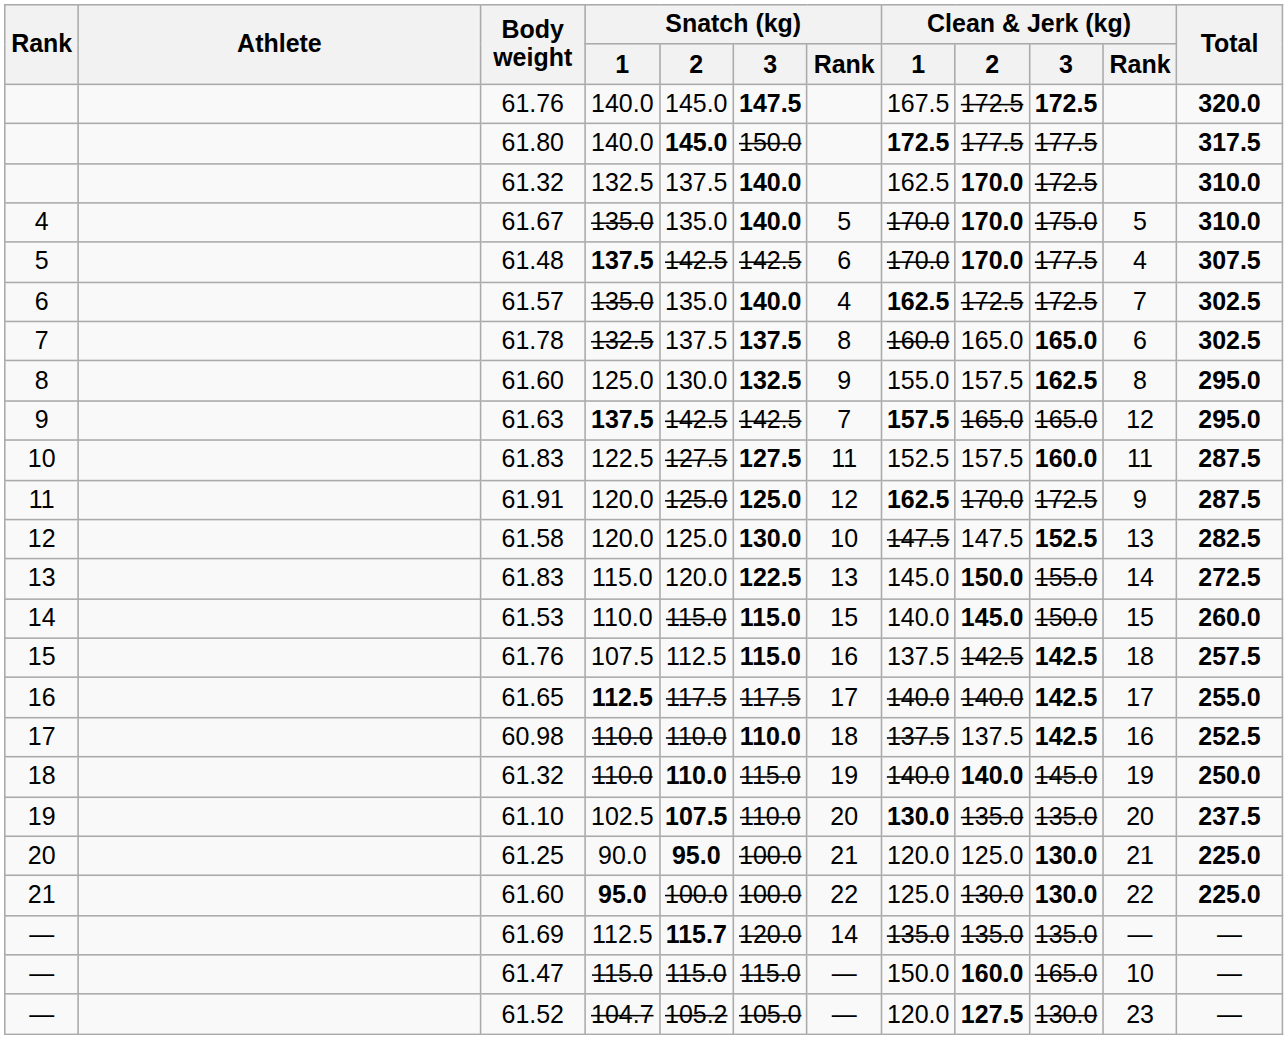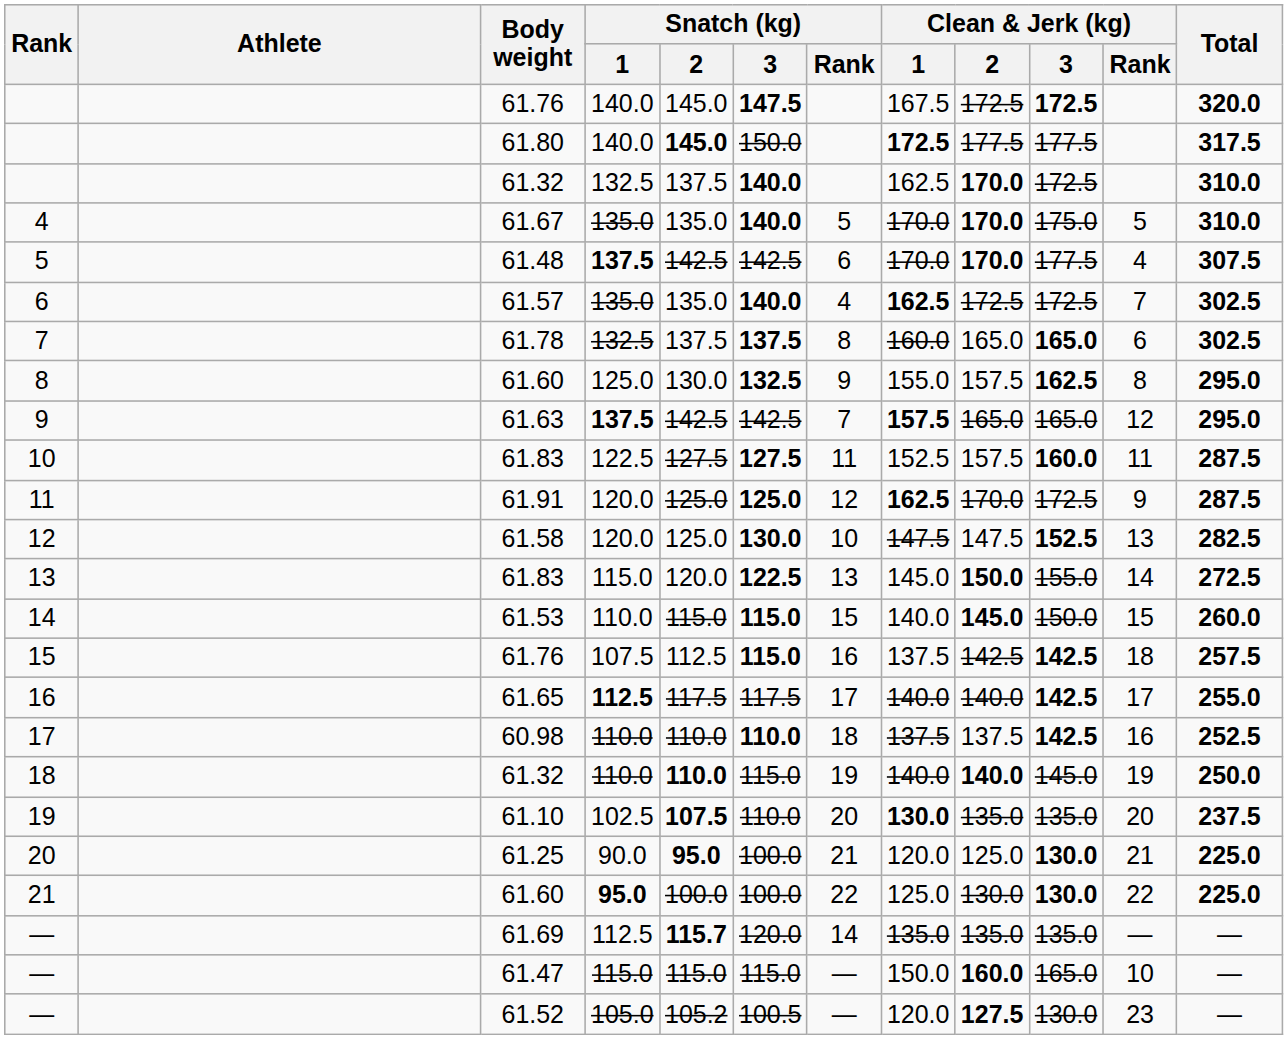 <table class = "wikitable" style="text-align:center;">
 <tr>
 <th rowspan=2 width=40>Rank</th>
 <th rowspan=2 width=250>Athlete</th>
 <th rowspan=2 width=60>Body weight</th>
 <th colspan=4>Snatch (kg)</th>
 <th colspan=4>Clean & Jerk (kg)</th>
 <th rowspan=2 width=60>Total</th>
 </tr>
 <tr>
 <th width=40>1</th>
 <th width=40>2</th>
 <th width=40>3</th>
 <th width=40>Rank</th>
 <th width=40>1</th>
 <th width=40>2</th>
 <th width=40>3</th>
 <th width=40>Rank</th>
 </tr>
 <tr>
 <td></td>
 <td align=left></td>
 <td>61.76</td>
 <td>140.0</td>
 <td>145.0</td>
 <td><strong>147.5</strong></td>
 <td></td>
 <td>167.5</td>
 <td><s>172.5 </s></td>
 <td><strong>172.5</strong></td>
 <td></td>
 <td><strong>320.0  </strong></td>
 </tr>
 <tr>
 <td></td>
 <td align=left></td>
 <td>61.80</td>
 <td>140.0</td>
 <td><strong>145.0</strong></td>
 <td><s>150.0 </s></td>
 <td></td>
 <td><strong>172.5</strong></td>
 <td><s>177.5 </s></td>
 <td><s>177.5 </s></td>
 <td></td>
 <td><strong>317.5  </strong></td>
 </tr>
 <tr>
 <td></td>
 <td align=left></td>
 <td>61.32</td>
 <td>132.5</td>
 <td>137.5</td>
 <td><strong>140.0</strong></td>
 <td></td>
 <td>162.5</td>
 <td><strong>170.0</strong></td>
 <td><s>172.5 </s></td>
 <td></td>
 <td><strong>310.0  </strong></td>
 </tr>
 <tr>
 <td>4</td>
 <td align=left></td>
 <td>61.67</td>
 <td><s>135.0 </s></td>
 <td>135.0</td>
 <td><strong>140.0</strong></td>
 <td>5</td>
 <td><s>170.0 </s></td>
 <td><strong>170.0</strong></td>
 <td><s>175.0 </s></td>
 <td>5</td>
 <td><strong>310.0  </strong></td>
 </tr>
 <tr>
 <td>5</td>
 <td align=left></td>
 <td>61.48</td>
 <td><strong>137.5</strong></td>
 <td><s>142.5 </s></td>
 <td><s>142.5 </s></td>
 <td>6</td>
 <td><s>170.0 </s></td>
 <td><strong>170.0</strong></td>
 <td><s>177.5 </s></td>
 <td>4</td>
 <td><strong>307.5  </strong></td>
 </tr>
 <tr>
 <td>6</td>
 <td align=left></td>
 <td>61.57</td>
 <td><s>135.0 </s></td>
 <td>135.0</td>
 <td><strong>140.0</strong></td>
 <td>4</td>
 <td><strong>162.5</strong></td>
 <td><s>172.5 </s></td>
 <td><s>172.5 </s></td>
 <td>7</td>
 <td><strong>302.5  </strong></td>
 </tr>
 <tr>
 <td>7</td>
 <td align=left></td>
 <td>61.78</td>
 <td><s>132.5 </s></td>
 <td>137.5</td>
 <td><strong>137.5</strong></td>
 <td>8</td>
 <td><s>160.0 </s></td>
 <td>165.0</td>
 <td><strong>165.0</strong></td>
 <td>6</td>
 <td><strong>302.5  </strong></td>
 </tr>
 <tr>
 <td>8</td>
 <td align=left></td>
 <td>61.60</td>
 <td>125.0</td>
 <td>130.0</td>
 <td><strong>132.5</strong></td>
 <td>9</td>
 <td>155.0</td>
 <td>157.5</td>
 <td><strong>162.5</strong></td>
 <td>8</td>
 <td><strong>295.0  </strong></td>
 </tr>
 <tr>
 <td>9</td>
 <td align=left></td>
 <td>61.63</td>
 <td><strong>137.5</strong></td>
 <td><s>142.5 </s></td>
 <td><s>142.5 </s></td>
 <td>7</td>
 <td><strong>157.5</strong></td>
 <td><s>165.0 </s></td>
 <td><s>165.0 </s></td>
 <td>12</td>
 <td><strong>295.0  </strong></td>
 </tr>
 <tr>
 <td>10</td>
 <td align=left></td>
 <td>61.83</td>
 <td>122.5</td>
 <td><s>127.5 </s></td>
 <td><strong>127.5</strong></td>
 <td>11</td>
 <td>152.5</td>
 <td>157.5</td>
 <td><strong>160.0</strong></td>
 <td>11</td>
 <td><strong>287.5  </strong></td>
 </tr>
 <tr>
 <td>11</td>
 <td align=left></td>
 <td>61.91</td>
 <td>120.0</td>
 <td><s>125.0 </s></td>
 <td><strong>125.0</strong></td>
 <td>12</td>
 <td><strong>162.5</strong></td>
 <td><s>170.0 </s></td>
 <td><s>172.5 </s></td>
 <td>9</td>
 <td><strong>287.5  </strong></td>
 </tr>
 <tr>
 <td>12</td>
 <td align=left></td>
 <td>61.58</td>
 <td>120.0</td>
 <td>125.0</td>
 <td><strong>130.0</strong></td>
 <td>10</td>
 <td><s>147.5 </s></td>
 <td>147.5</td>
 <td><strong>152.5</strong></td>
 <td>13</td>
 <td><strong>282.5  </strong></td>
 </tr>
 <tr>
 <td>13</td>
 <td align=left></td>
 <td>61.83</td>
 <td>115.0</td>
 <td>120.0</td>
 <td><strong>122.5</strong></td>
 <td>13</td>
 <td>145.0</td>
 <td><strong>150.0</strong></td>
 <td><s>155.0 </s></td>
 <td>14</td>
 <td><strong>272.5  </strong></td>
 </tr>
 <tr>
 <td>14</td>
 <td align=left></td>
 <td>61.53</td>
 <td>110.0</td>
 <td><s>115.0 </s></td>
 <td><strong>115.0</strong></td>
 <td>15</td>
 <td>140.0</td>
 <td><strong>145.0</strong></td>
 <td><s>150.0 </s></td>
 <td>15</td>
 <td><strong>260.0  </strong></td>
 </tr>
 <tr>
 <td>15</td>
 <td align=left></td>
 <td>61.76</td>
 <td>107.5</td>
 <td>112.5</td>
 <td><strong>115.0</strong></td>
 <td>16</td>
 <td>137.5</td>
 <td><s>142.5 </s></td>
 <td><strong>142.5</strong></td>
 <td>18</td>
 <td><strong>257.5  </strong></td>
 </tr>
 <tr>
 <td>16</td>
 <td align=left></td>
 <td>61.65</td>
 <td><strong>112.5</strong></td>
 <td><s>117.5 </s></td>
 <td><s>117.5 </s></td>
 <td>17</td>
 <td><s>140.0 </s></td>
 <td><s>140.0 </s></td>
 <td><strong>142.5</strong></td>
 <td>17</td>
 <td><strong>255.0  </strong></td>
 </tr>
 <tr>
 <td>17</td>
 <td align=left></td>
 <td>60.98</td>
 <td><s>110.0 </s></td>
 <td><s>110.0 </s></td>
 <td><strong>110.0</strong></td>
 <td>18</td>
 <td><s>137.5 </s></td>
 <td>137.5</td>
 <td><strong>142.5</strong></td>
 <td>16</td>
 <td><strong>252.5  </strong></td>
 </tr>
 <tr>
 <td>18</td>
 <td align=left></td>
 <td>61.32</td>
 <td><s>110.0 </s></td>
 <td><strong>110.0</strong></td>
 <td><s>115.0 </s></td>
 <td>19</td>
 <td><s>140.0 </s></td>
 <td><strong>140.0</strong></td>
 <td><s>145.0 </s></td>
 <td>19</td>
 <td><strong>250.0  </strong></td>
 </tr>
 <tr>
 <td>19</td>
 <td align=left></td>
 <td>61.10</td>
 <td>102.5</td>
 <td><strong>107.5</strong></td>
 <td><s>110.0 </s></td>
 <td>20</td>
 <td><strong>130.0</strong></td>
 <td><s>135.0 </s></td>
 <td><s>135.0 </s></td>
 <td>20</td>
 <td><strong>237.5  </strong></td>
 </tr>
 <tr>
 <td>20</td>
 <td align=left></td>
 <td>61.25</td>
 <td>90.0</td>
 <td><strong>95.0</strong></td>
 <td><s>100.0 </s></td>
 <td>21</td>
 <td>120.0</td>
 <td>125.0</td>
 <td><strong>130.0</strong></td>
 <td>21</td>
 <td><strong>225.0  </strong></td>
 </tr>
 <tr>
 <td>21</td>
 <td align=left></td>
 <td>61.60</td>
 <td><strong>95.0</strong></td>
 <td><s>100.0 </s></td>
 <td><s>100.0 </s></td>
 <td>22</td>
 <td>125.0</td>
 <td><s>130.0 </s></td>
 <td><strong>130.0</strong></td>
 <td>22</td>
 <td><strong>225.0  </strong></td>
 </tr>
 <tr>
 <td>—</td>
 <td align=left></td>
 <td>61.69</td>
 <td>112.5</td>
 <td><strong>115.7</strong></td>
 <td><s>120.0 </s></td>
 <td>14</td>
 <td><s>135.0 </s></td>
 <td><s>135.0 </s></td>
 <td><s>135.0 </s></td>
 <td>—</td>
 <td>—</td>
 </tr>
 <tr>
 <td>—</td>
 <td align=left></td>
 <td>61.47</td>
 <td><s>115.0 </s></td>
 <td><s>115.0 </s></td>
 <td><s>115.0 </s></td>
 <td>—</td>
 <td>150.0</td>
 <td><strong>160.0</strong></td>
 <td><s>165.0 </s></td>
 <td>10</td>
 <td>—</td>
 </tr>
 <tr>
 <td>—</td>
 <td align=left></td>
 <td>61.52</td>
-<td><s>104.7 </s></td>
+<td><s>105.0 </s></td>
 <td><s>105.2 </s></td>
-<td><s>105.0 </s></td>
+<td><s>100.5 </s></td>
 <td>—</td>
 <td>120.0</td>
 <td><strong>127.5</strong></td>
 <td><s>130.0 </s></td>
 <td>23</td>
 <td>—</td>
 </tr>
 </table>
